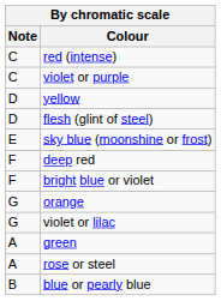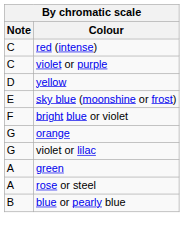 <table class="wikitable">
 <tr>
 <th colspan=2>By chromatic scale</th>
 </tr>
 <tr>
 <th>Note</th>
 <th>Colour</th>
 </tr>
 <tr>
 <td>C</td>
 <td><a href='#'>red</a> (<a href='#'>intense</a>)</td>
 </tr>
 <tr>
 <td>C</td>
 <td><a href='#'>violet</a> or <a href='#'>purple</a></td>
 </tr>
 <tr>
 <td>D</td>
 <td><a href='#'>yellow</a></td>
 </tr>
 <tr>
-<td>D</td>
-<td><a href='#'>flesh</a> (glint of <a href='#'>steel</a>)</td>
-</tr>
-<tr>
 <td>E</td>
 <td><a href='#'>sky blue</a> (<a href='#'>moonshine</a> or <a href='#'>frost</a>)</td>
-</tr>
-<tr>
-<td>F</td>
-<td><a href='#'>deep</a> red</td>
 </tr>
 <tr>
 <td>F</td>
 <td><a href='#'>bright</a> <a href='#'>blue</a> or violet</td>
 </tr>
 <tr>
 <td>G</td>
 <td><a href='#'>orange</a></td>
 </tr>
 <tr>
 <td>G</td>
 <td>violet or <a href='#'>lilac</a></td>
 </tr>
 <tr>
 <td>A</td>
 <td><a href='#'>green</a></td>
 </tr>
 <tr>
 <td>A</td>
 <td><a href='#'>rose</a> or steel</td>
 </tr>
 <tr>
 <td>B</td>
 <td><a href='#'>blue</a> or <a href='#'>pearly</a> blue</td>
 </tr>
 </table>
